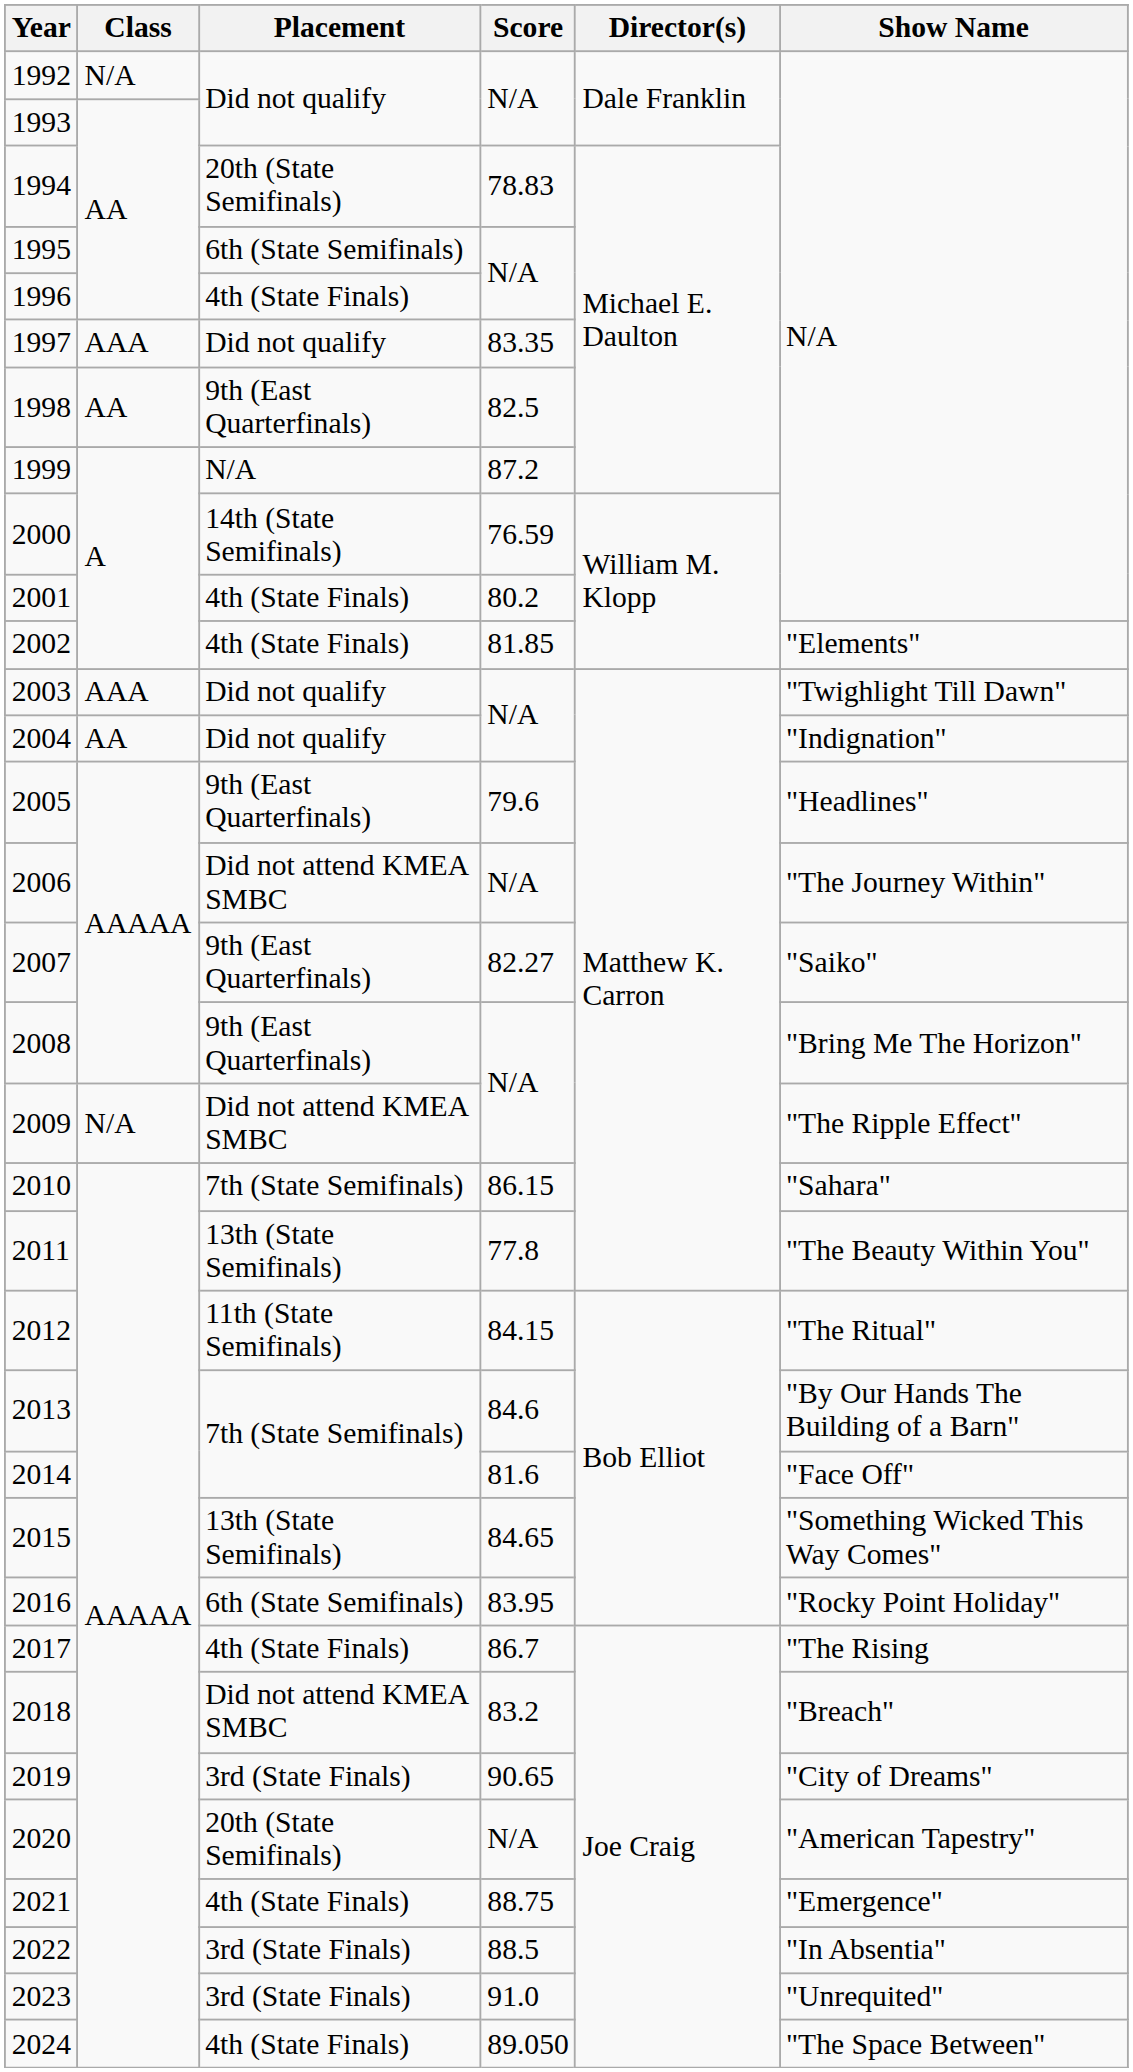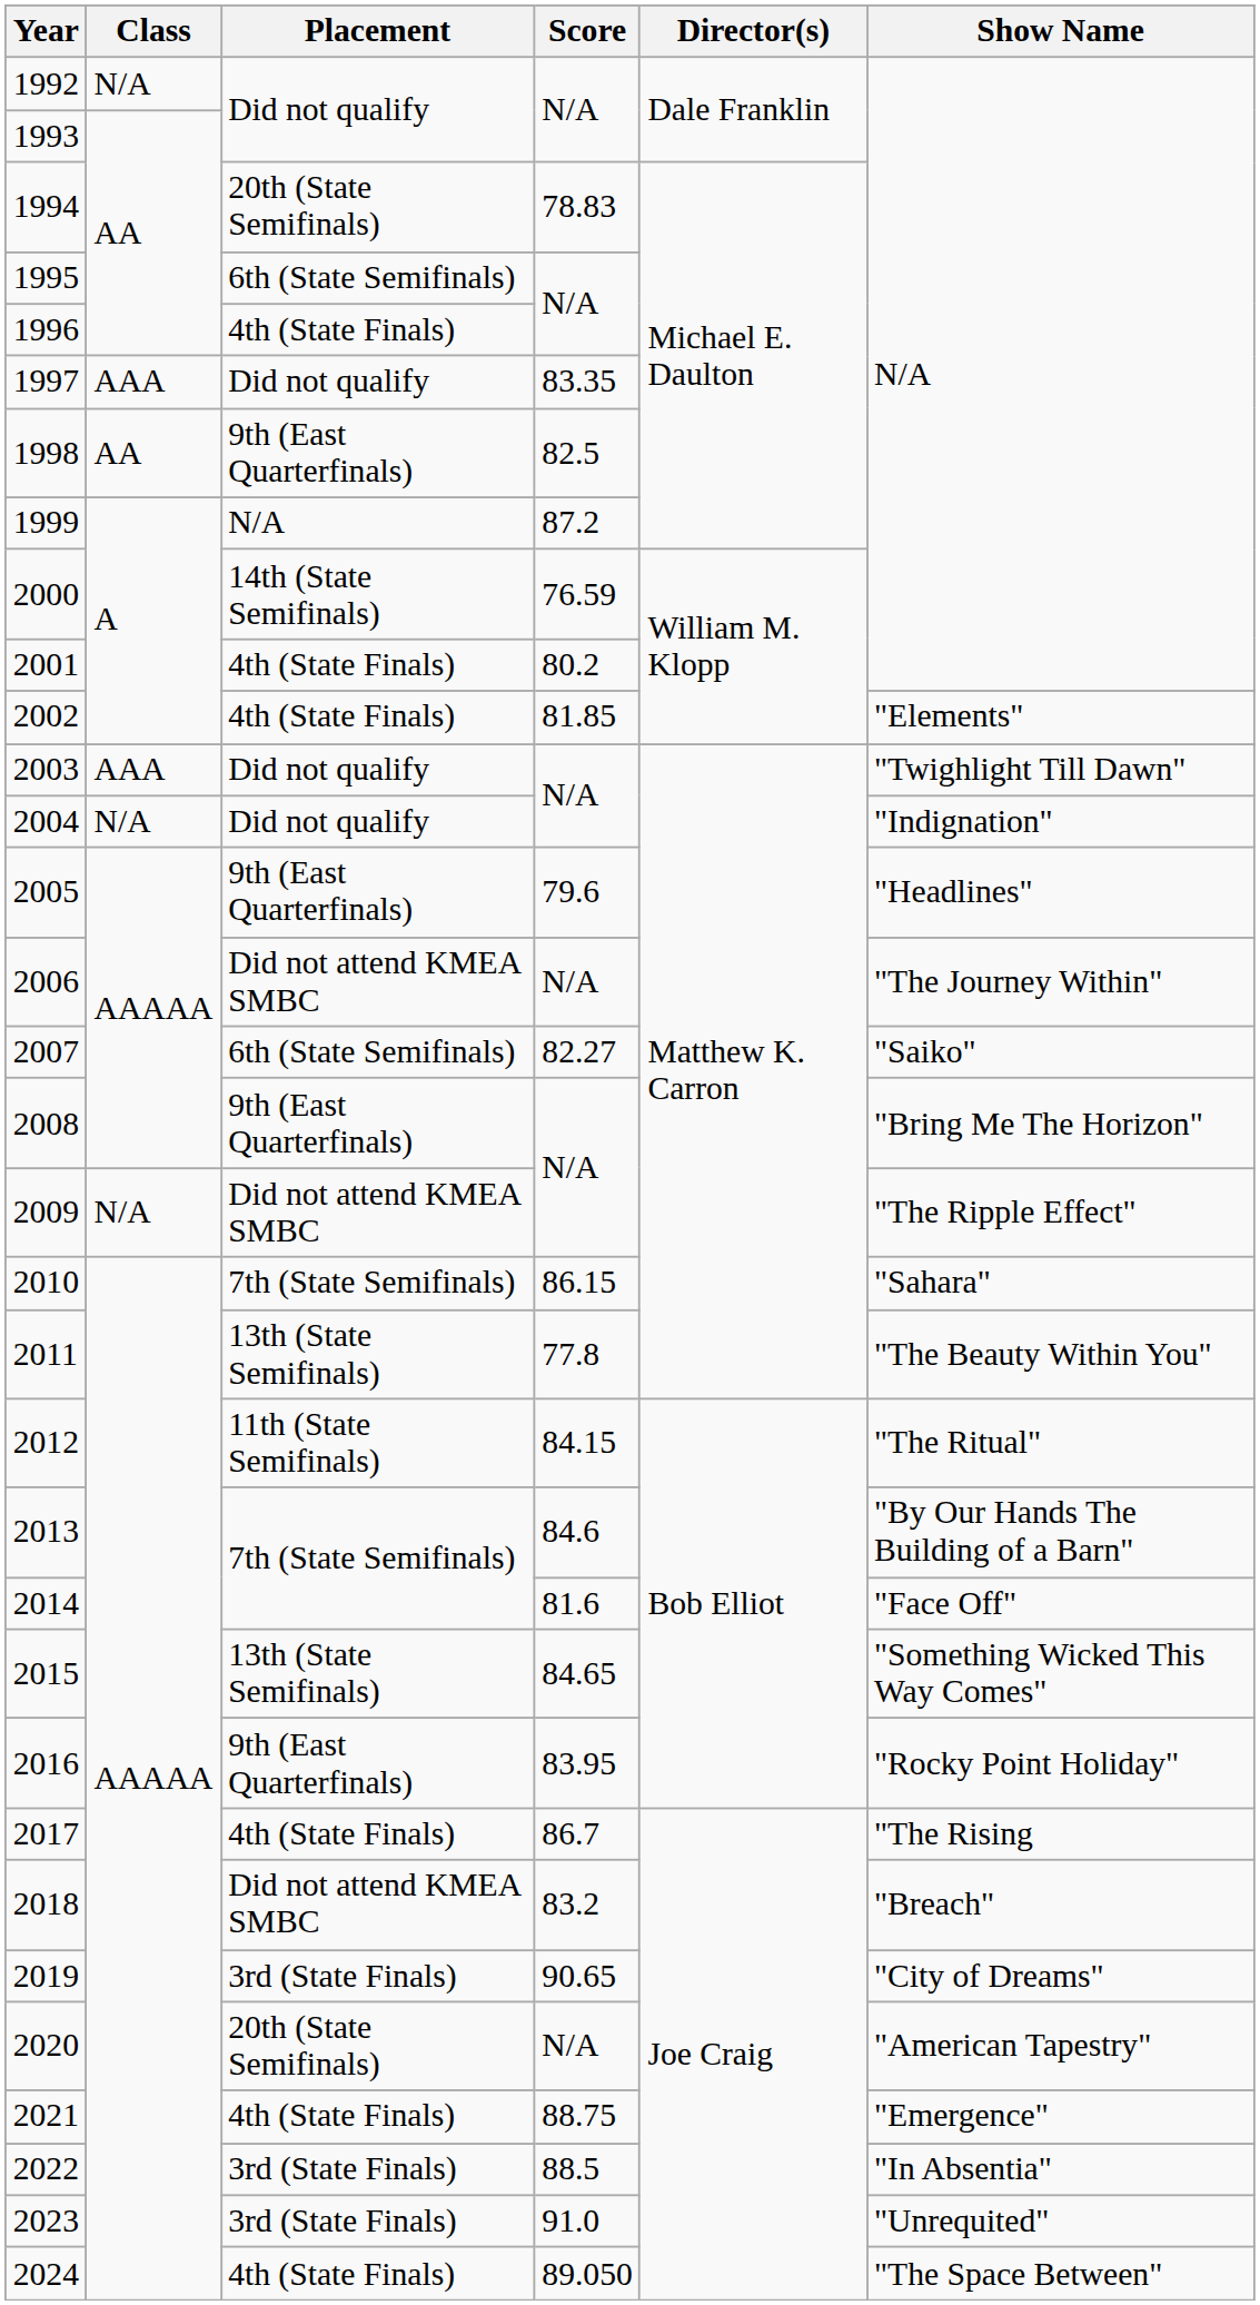 <table class="wikitable mw-collapsible mw-collapsed">
 <tr>
 <th>Year</th>
 <th>Class</th>
 <th>Placement</th>
 <th>Score</th>
 <th>Director(s)</th>
 <th>Show Name</th>
 </tr>
 <tr>
 <td>1992</td>
 <td>N/A</td>
 <td rowspan="2">Did not qualify</td>
 <td rowspan="2">N/A</td>
 <td rowspan="2">Dale Franklin</td>
 <td rowspan="10">N/A</td>
 </tr>
 <tr>
 <td>1993</td>
 <td rowspan="4">AA</td>
 </tr>
 <tr>
 <td>1994</td>
 <td>20th (State Semifinals)</td>
 <td>78.83</td>
 <td rowspan="6">Michael E. Daulton</td>
 </tr>
 <tr>
 <td>1995</td>
 <td>6th (State Semifinals)</td>
 <td rowspan="2">N/A</td>
 </tr>
 <tr>
 <td>1996</td>
 <td>4th (State Finals)</td>
 </tr>
 <tr>
 <td>1997</td>
 <td>AAA</td>
 <td>Did not qualify</td>
 <td>83.35</td>
 </tr>
 <tr>
 <td>1998</td>
 <td>AA</td>
 <td>9th (East Quarterfinals)</td>
 <td>82.5</td>
 </tr>
 <tr>
 <td>1999</td>
 <td rowspan="4">A</td>
 <td>N/A</td>
 <td>87.2</td>
 </tr>
 <tr>
 <td>2000</td>
 <td>14th (State Semifinals)</td>
 <td>76.59</td>
 <td rowspan="3">William M. Klopp</td>
 </tr>
 <tr>
 <td>2001</td>
 <td>4th (State Finals)</td>
 <td>80.2</td>
 </tr>
 <tr>
 <td>2002</td>
 <td>4th (State Finals)</td>
 <td>81.85</td>
 <td>"Elements"</td>
 </tr>
 <tr>
 <td>2003</td>
 <td>AAA</td>
 <td>Did not qualify</td>
 <td rowspan="2">N/A</td>
 <td rowspan="9">Matthew K. Carron</td>
 <td>"Twighlight Till Dawn"</td>
 </tr>
 <tr>
 <td>2004</td>
-<td>AA</td>
+<td>N/A</td>
 <td>Did not qualify</td>
 <td>"Indignation"</td>
 </tr>
 <tr>
 <td>2005</td>
 <td rowspan="4">AAAAA</td>
 <td>9th (East Quarterfinals)</td>
 <td>79.6</td>
 <td>"Headlines"</td>
 </tr>
 <tr>
 <td>2006</td>
 <td>Did not attend KMEA SMBC</td>
 <td>N/A</td>
 <td>"The Journey Within"</td>
 </tr>
 <tr>
 <td>2007</td>
-<td>9th (East Quarterfinals)</td>
+<td>6th (State Semifinals)</td>
 <td>82.27</td>
 <td>"Saiko"</td>
 </tr>
 <tr>
 <td>2008</td>
 <td>9th (East Quarterfinals)</td>
 <td rowspan="2">N/A</td>
 <td>"Bring Me The Horizon"</td>
 </tr>
 <tr>
 <td>2009</td>
 <td>N/A</td>
 <td>Did not attend KMEA SMBC</td>
 <td>"The Ripple Effect"</td>
 </tr>
 <tr>
 <td>2010</td>
 <td rowspan="15">AAAAA</td>
 <td>7th (State Semifinals)</td>
 <td>86.15</td>
 <td>"Sahara"</td>
 </tr>
 <tr>
 <td>2011</td>
 <td>13th (State Semifinals)</td>
 <td>77.8</td>
 <td>"The Beauty Within You"</td>
 </tr>
 <tr>
 <td>2012</td>
 <td>11th (State Semifinals)</td>
 <td>84.15</td>
 <td rowspan="5">Bob Elliot</td>
 <td>"The Ritual"</td>
 </tr>
 <tr>
 <td>2013</td>
 <td rowspan="2">7th (State Semifinals)</td>
 <td>84.6</td>
 <td>"By Our Hands The Building of a Barn"</td>
 </tr>
 <tr>
 <td>2014</td>
 <td>81.6</td>
 <td>"Face Off"</td>
 </tr>
 <tr>
 <td>2015</td>
 <td>13th (State Semifinals)</td>
 <td>84.65</td>
 <td>"Something Wicked This Way Comes"</td>
 </tr>
 <tr>
 <td>2016</td>
-<td>6th (State Semifinals)</td>
+<td>9th (East Quarterfinals)</td>
 <td>83.95</td>
 <td>"Rocky Point Holiday"</td>
 </tr>
 <tr>
 <td>2017</td>
 <td>4th (State Finals)</td>
 <td>86.7</td>
 <td rowspan="8">Joe Craig</td>
 <td>"The Rising</td>
 </tr>
 <tr>
 <td>2018</td>
 <td>Did not attend KMEA SMBC</td>
 <td>83.2</td>
 <td>"Breach"</td>
 </tr>
 <tr>
 <td>2019</td>
 <td>3rd (State Finals)</td>
 <td>90.65</td>
 <td>"City of Dreams"</td>
 </tr>
 <tr>
 <td>2020</td>
 <td>20th (State Semifinals)</td>
 <td>N/A</td>
 <td>"American Tapestry"</td>
 </tr>
 <tr>
 <td>2021</td>
 <td>4th (State Finals)</td>
 <td>88.75</td>
 <td>"Emergence"</td>
 </tr>
 <tr>
 <td>2022</td>
 <td>3rd (State Finals)</td>
 <td>88.5</td>
 <td>"In Absentia"</td>
 </tr>
 <tr>
 <td>2023</td>
 <td>3rd (State Finals)</td>
 <td>91.0</td>
 <td>"Unrequited"</td>
 </tr>
 <tr>
 <td>2024</td>
 <td>4th (State Finals)</td>
 <td>89.050</td>
 <td>"The Space Between"</td>
 </tr>
 </table>
